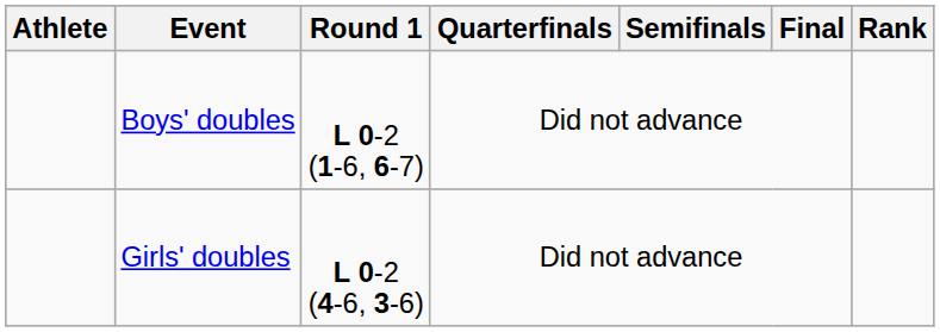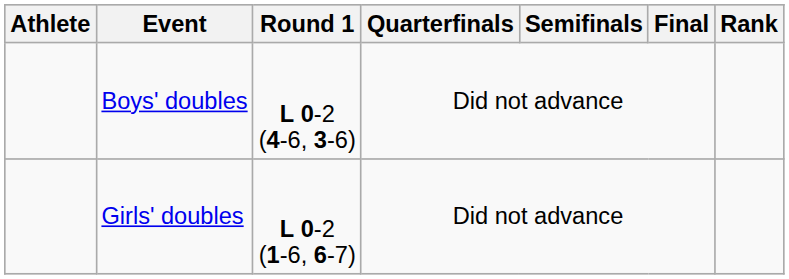 <table class=wikitable style="font-size:90%">
 <tr>
 <th>Athlete</th>
 <th>Event</th>
 <th>Round 1</th>
 <th>Quarterfinals</th>
 <th>Semifinals</th>
 <th>Final</th>
 <th>Rank</th>
 </tr>
 <tr>
 <td> <br></td>
 <td><a href='#'>Boys' doubles</a></td>
-<td align=center><br><br><strong>L</strong> <strong>0</strong>-2<br> (<strong>1</strong>-6, <strong>6</strong>-7)</td>
+<td align=center><br><br><strong>L</strong> <strong>0</strong>-2<br> (<strong>4</strong>-6, <strong>3</strong>-6)</td>
 <td colspan=3 align=center>Did not advance</td>
 <td align=center></td>
 </tr>
 <tr>
 <td> <br></td>
 <td><a href='#'>Girls' doubles</a></td>
-<td align=center><br><br><strong>L</strong> <strong>0</strong>-2<br> (<strong>4</strong>-6, <strong>3</strong>-6)</td>
+<td align=center><br><br><strong>L</strong> <strong>0</strong>-2<br> (<strong>1</strong>-6, <strong>6</strong>-7)</td>
 <td colspan=3 align=center>Did not advance</td>
 <td align=center></td>
 </tr>
 </table>
